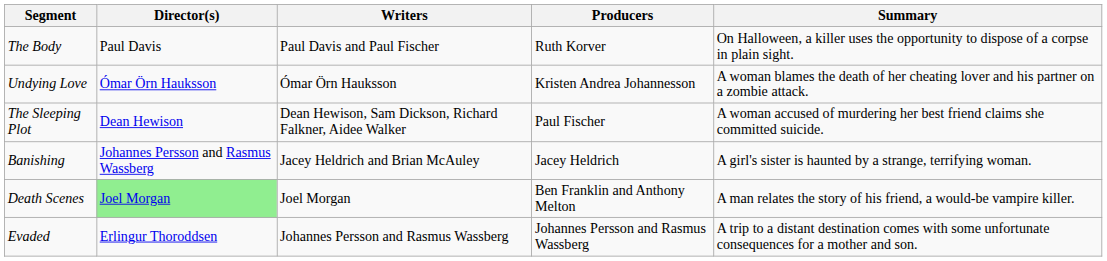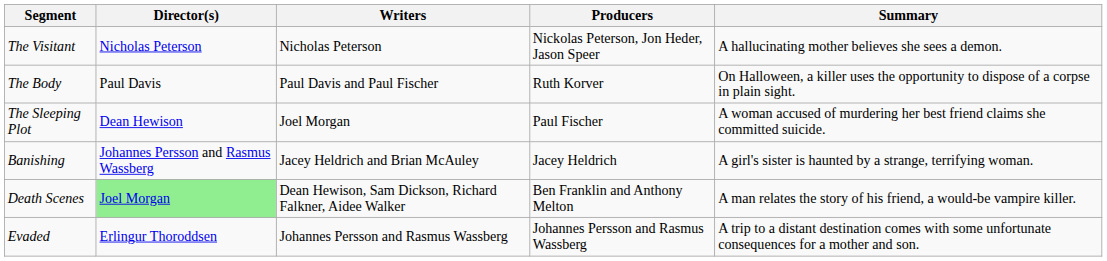 <table class="wikitable sortable">
 <tr>
 <th>Segment</th>
 <th>Director(s)</th>
 <th>Writers</th>
 <th>Producers</th>
 <th>Summary</th>
 </tr>
 <tr>
+<td><em>The Visitant</em></td>
+<td><a href='#'>Nicholas Peterson</a></td>
+<td>Nicholas Peterson</td>
+<td>Nickolas Peterson, Jon Heder, Jason Speer</td>
+<td>A hallucinating mother believes she sees a demon.</td>
+</tr>
+<tr>
 <td><em>The Body</em></td>
 <td>Paul Davis</td>
 <td>Paul Davis and Paul Fischer</td>
 <td>Ruth Korver</td>
 <td>On Halloween, a killer uses the opportunity to dispose of a corpse in plain sight.</td>
 </tr>
 <tr>
-<td><em>Undying Love</em></td>
-<td><a href='#'>Ómar Örn Hauksson</a></td>
-<td>Ómar Örn Hauksson</td>
-<td>Kristen Andrea Johannesson</td>
-<td>A woman blames the death of her cheating lover and his partner on a zombie attack.</td>
-</tr>
-<tr>
 <td><em>The Sleeping Plot</em></td>
 <td><a href='#'>Dean Hewison</a></td>
-<td>Dean Hewison, Sam Dickson, Richard Falkner, Aidee Walker</td>
+<td>Joel Morgan</td>
 <td>Paul Fischer</td>
 <td>A woman accused of murdering her best friend claims she committed suicide.</td>
 </tr>
 <tr>
 <td><em>Banishing</em></td>
 <td><a href='#'>Johannes Persson</a> and <a href='#'>Rasmus Wassberg</a></td>
 <td>Jacey Heldrich and Brian McAuley</td>
 <td>Jacey Heldrich</td>
 <td>A girl's sister is haunted by a strange, terrifying woman.</td>
 </tr>
 <tr>
 <td><em>Death Scenes</em></td>
 <td style="background: lightgreen;"><a href='#'>Joel Morgan</a></td>
-<td>Joel Morgan</td>
+<td>Dean Hewison, Sam Dickson, Richard Falkner, Aidee Walker</td>
 <td>Ben Franklin and Anthony Melton</td>
 <td>A man relates the story of his friend, a would-be vampire killer.</td>
 </tr>
 <tr>
 <td><em>Evaded</em></td>
 <td><a href='#'>Erlingur Thoroddsen</a></td>
 <td>Johannes Persson and Rasmus Wassberg</td>
 <td>Johannes Persson and Rasmus Wassberg</td>
 <td>A trip to a distant destination comes with some unfortunate consequences for a mother and son.</td>
 </tr>
 </table>
